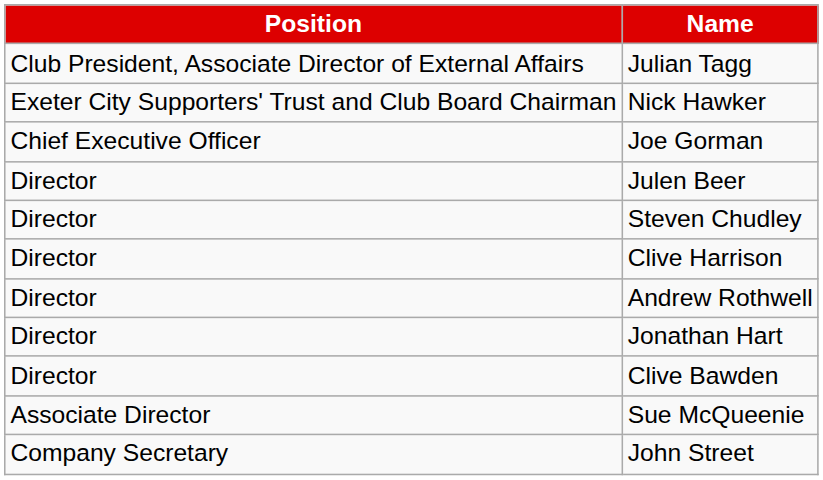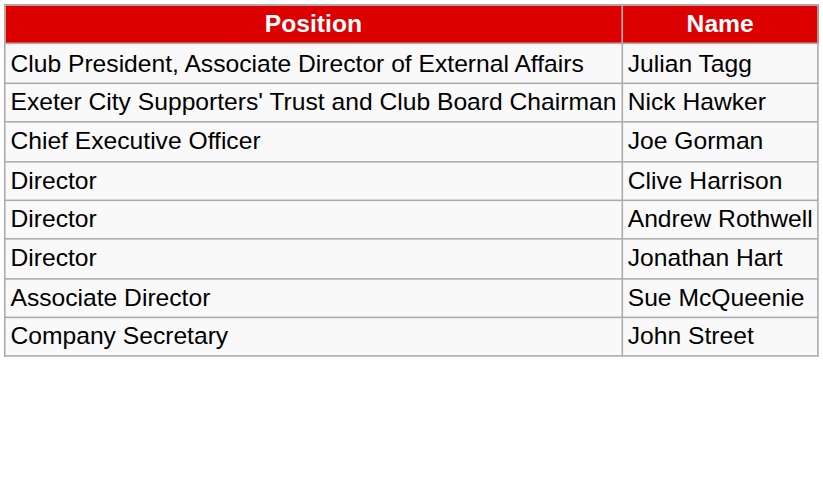 <table class="wikitable">
 <tr>
 <th style="background-color:#DD0000; color:white;;" scope="col">Position</th>
 <th style="background-color:#DD0000; color:white;;" scope="col">Name</th>
 </tr>
 <tr>
 <td>Club President, Associate Director of External Affairs</td>
 <td>Julian Tagg</td>
 </tr>
 <tr>
 <td>Exeter City Supporters' Trust and Club Board Chairman</td>
 <td>Nick Hawker</td>
 </tr>
 <tr>
 <td>Chief Executive Officer</td>
 <td>Joe Gorman</td>
 </tr>
 <tr>
 <td>Director</td>
-<td>Julen Beer</td>
-</tr>
-<tr>
-<td>Director</td>
-<td>Steven Chudley</td>
-</tr>
-<tr>
-<td>Director</td>
 <td>Clive Harrison</td>
 </tr>
 <tr>
 <td>Director</td>
 <td>Andrew Rothwell</td>
 </tr>
 <tr>
 <td>Director</td>
 <td>Jonathan Hart</td>
 </tr>
 <tr>
-<td>Director</td>
-<td>Clive Bawden</td>
-</tr>
-<tr>
 <td>Associate Director</td>
 <td>Sue McQueenie</td>
 </tr>
 <tr>
 <td>Company Secretary</td>
 <td>John Street</td>
 </tr>
 </table>
